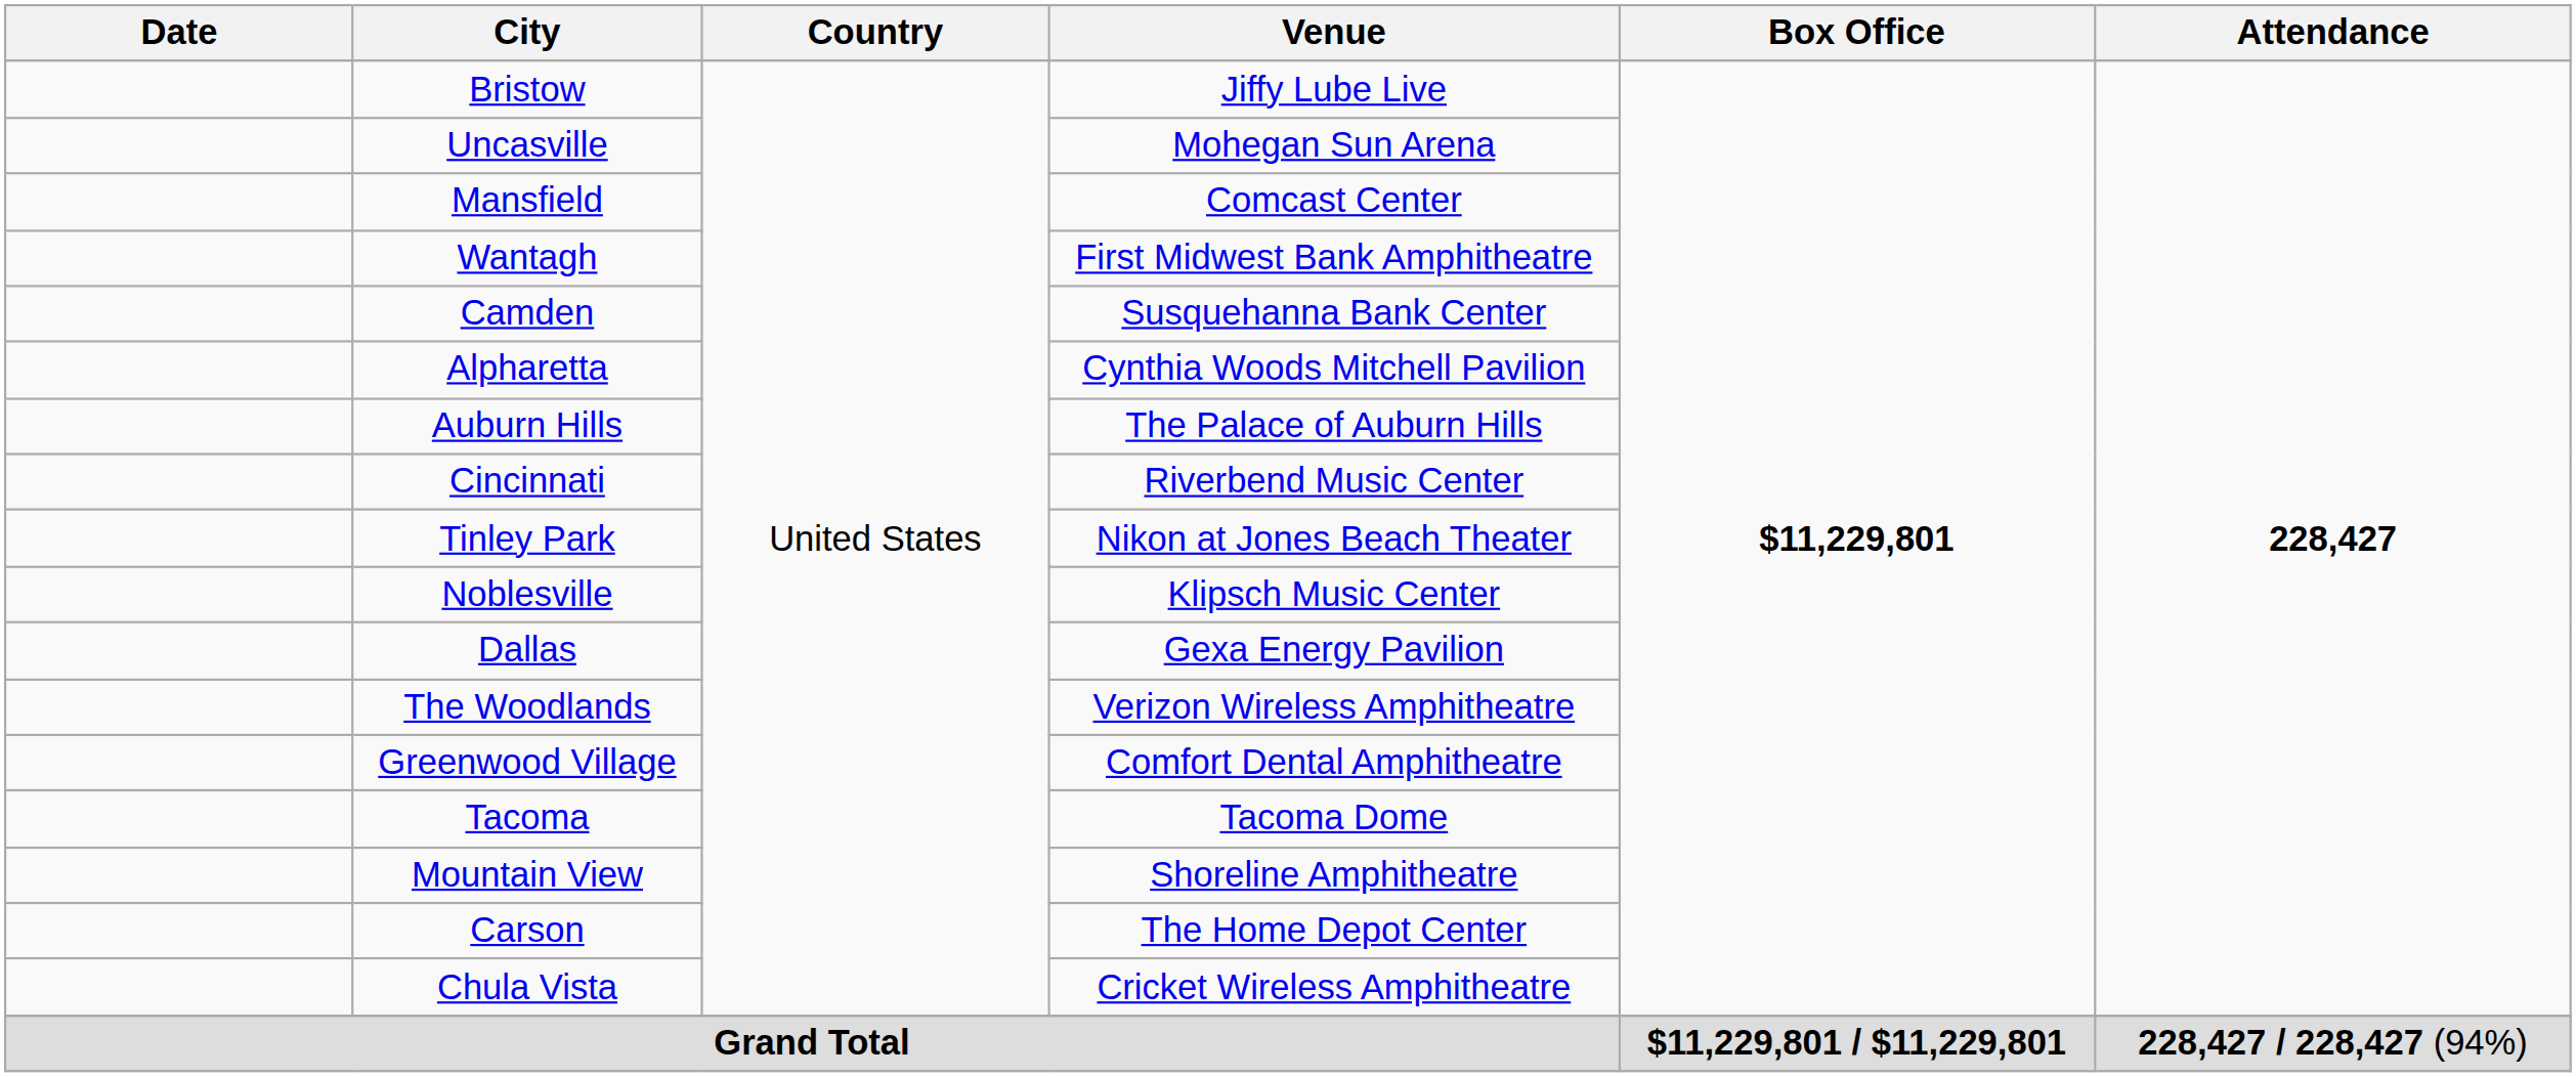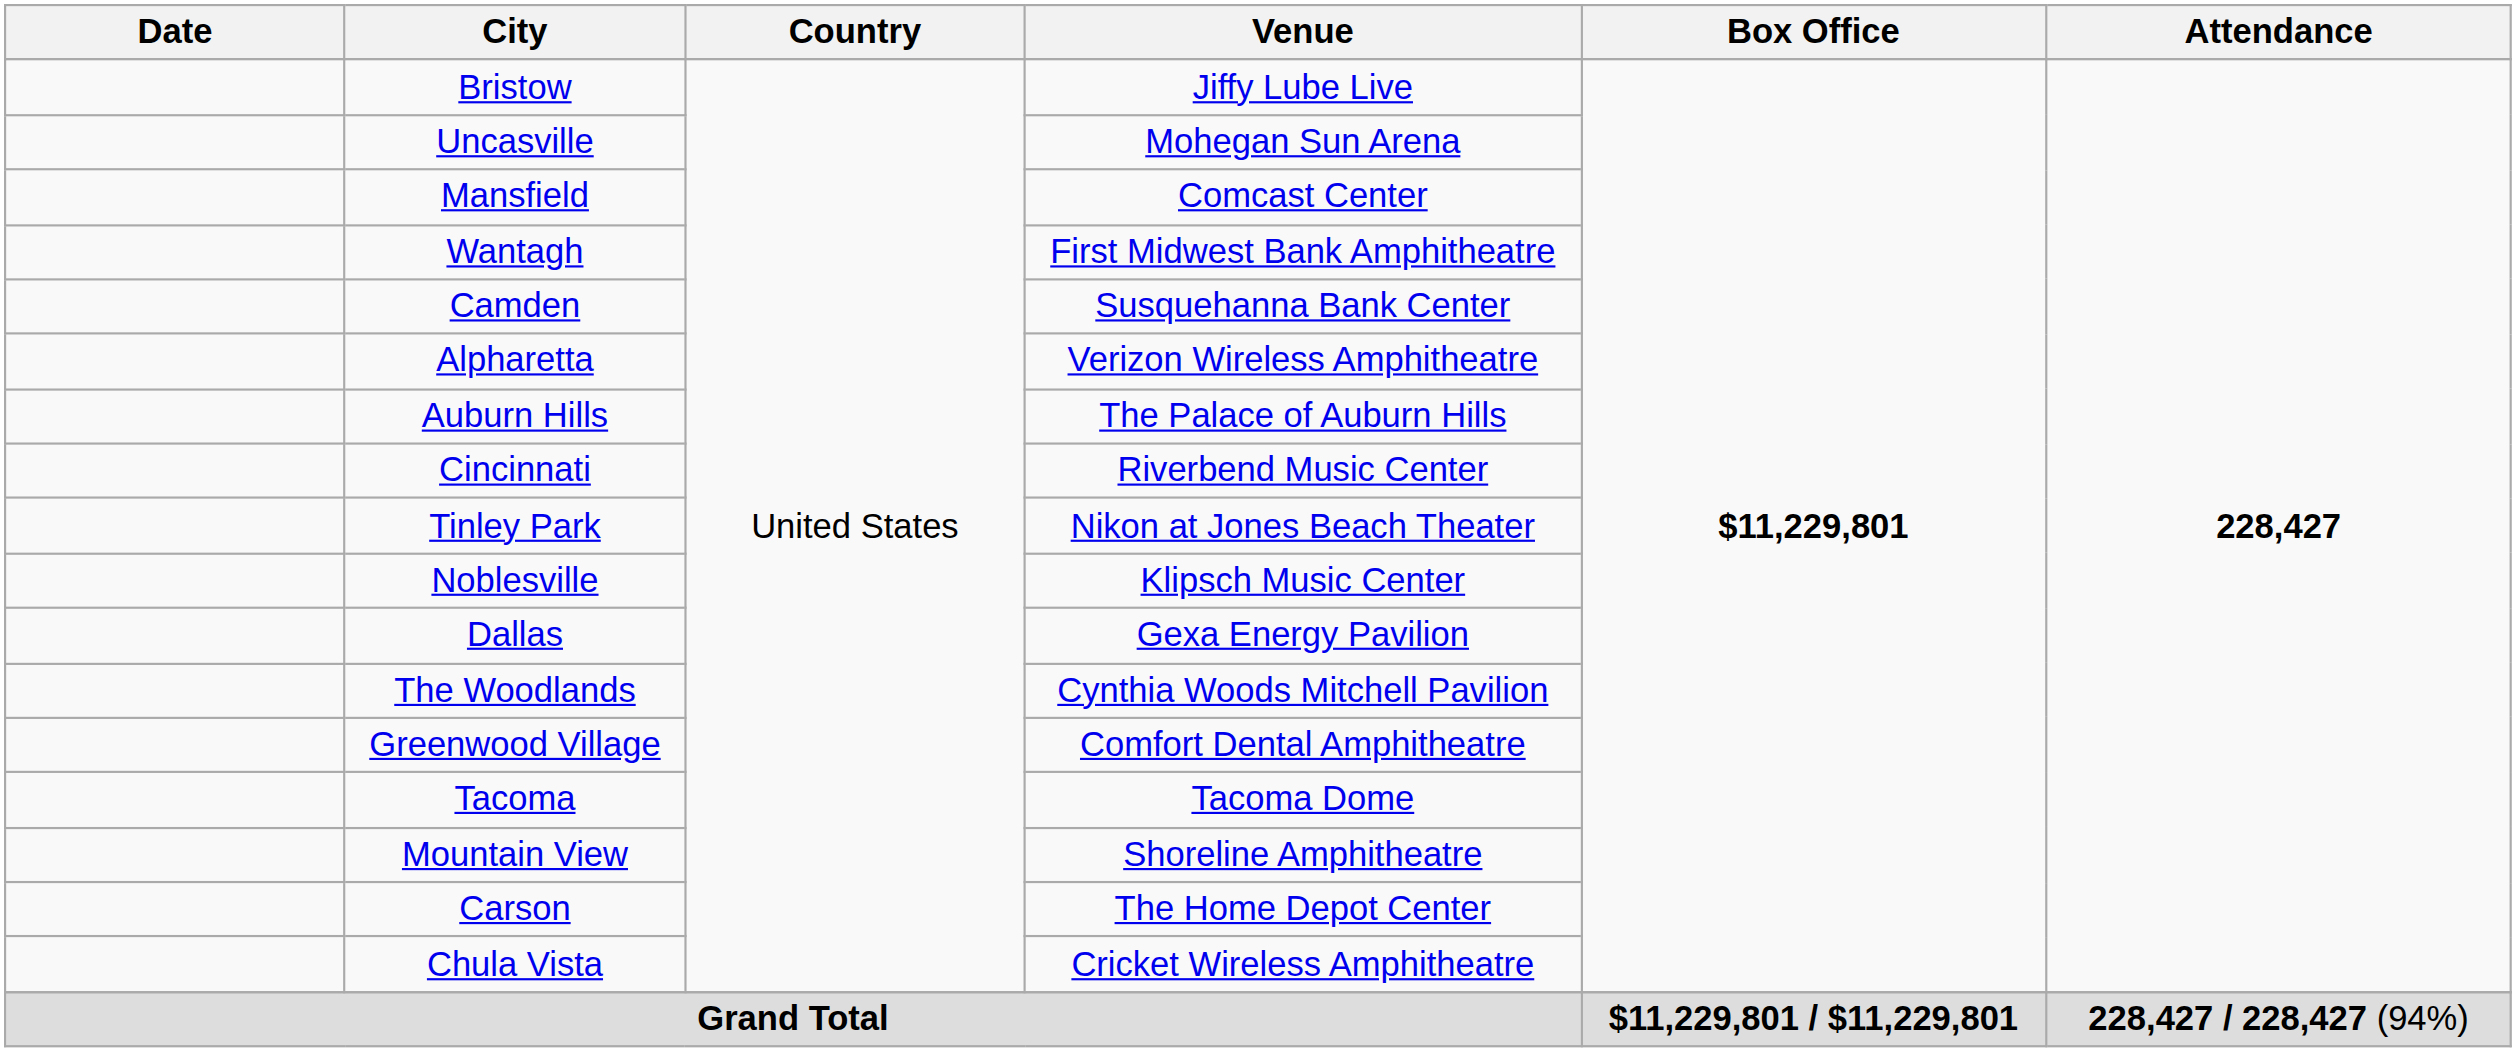 <table class="wikitable" style="text-align:center">
 <tr>
 <th width="150">Date</th>
 <th width="150">City</th>
 <th width="150">Country</th>
 <th width="250">Venue</th>
 <th scope="col" style="width:13em;">Box Office</th>
 <th scope="col" style="width:13em;">Attendance</th>
 </tr>
 <tr bgcolor>
 </tr>
 <tr | colspan="4"| >
 <td></td>
 <td><a href='#'>Bristow</a></td>
 <td rowspan="17">United States</td>
 <td><a href='#'>Jiffy Lube Live</a></td>
 <td rowspan="17"><strong>$11,229,801</strong></td>
 <td rowspan="17"><strong>228,427</strong></td>
 </tr>
 <tr>
 <td></td>
 <td><a href='#'>Uncasville</a></td>
 <td><a href='#'>Mohegan Sun Arena</a></td>
 </tr>
 <tr>
 <td></td>
 <td><a href='#'>Mansfield</a></td>
 <td><a href='#'>Comcast Center</a></td>
 </tr>
 <tr>
 <td></td>
 <td><a href='#'>Wantagh</a></td>
 <td><a href='#'>First Midwest Bank Amphitheatre</a></td>
 </tr>
 <tr>
 <td></td>
 <td><a href='#'>Camden</a></td>
 <td><a href='#'>Susquehanna Bank Center</a></td>
 </tr>
 <tr>
 <td></td>
 <td><a href='#'>Alpharetta</a></td>
-<td><a href='#'>Cynthia Woods Mitchell Pavilion</a></td>
+<td><a href='#'>Verizon Wireless Amphitheatre</a></td>
 </tr>
 <tr>
 <td></td>
 <td><a href='#'>Auburn Hills</a></td>
 <td><a href='#'>The Palace of Auburn Hills</a></td>
 </tr>
 <tr>
 <td></td>
 <td><a href='#'>Cincinnati</a></td>
 <td><a href='#'>Riverbend Music Center</a></td>
 </tr>
 <tr>
 <td></td>
 <td><a href='#'>Tinley Park</a></td>
 <td><a href='#'>Nikon at Jones Beach Theater</a></td>
 </tr>
 <tr>
 <td></td>
 <td><a href='#'>Noblesville</a></td>
 <td><a href='#'>Klipsch Music Center</a></td>
 </tr>
 <tr>
 <td></td>
 <td><a href='#'>Dallas</a></td>
 <td><a href='#'>Gexa Energy Pavilion</a></td>
 </tr>
 <tr>
 <td></td>
 <td><a href='#'>The Woodlands</a></td>
-<td><a href='#'>Verizon Wireless Amphitheatre</a></td>
+<td><a href='#'>Cynthia Woods Mitchell Pavilion</a></td>
 </tr>
 <tr>
 <td></td>
 <td><a href='#'>Greenwood Village</a></td>
 <td><a href='#'>Comfort Dental Amphitheatre</a></td>
 </tr>
 <tr>
 <td></td>
 <td><a href='#'>Tacoma</a></td>
 <td><a href='#'>Tacoma Dome</a></td>
 </tr>
 <tr>
 <td></td>
 <td><a href='#'>Mountain View</a></td>
 <td><a href='#'>Shoreline Amphitheatre</a></td>
 </tr>
 <tr>
 <td></td>
 <td><a href='#'>Carson</a></td>
 <td><a href='#'>The Home Depot Center</a></td>
 </tr>
 <tr>
 <td></td>
 <td><a href='#'>Chula Vista</a></td>
 <td><a href='#'>Cricket Wireless Amphitheatre</a></td>
 </tr>
 <tr>
 </tr>
 <tr bgcolor="#DDDDDD">
 <td colspan="4"><strong>Grand Total</strong></td>
 <td><strong>$11,229,801 / $11,229,801</strong></td>
 <td><strong>228,427 / 228,427</strong> (94%)</td>
 </tr>
 </table>
